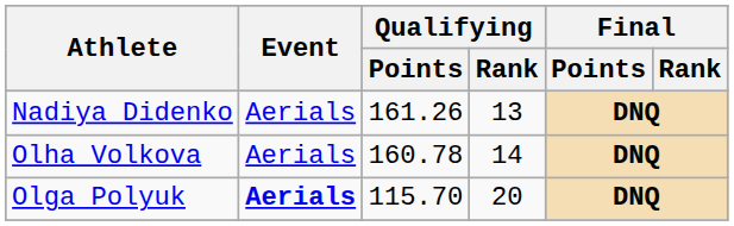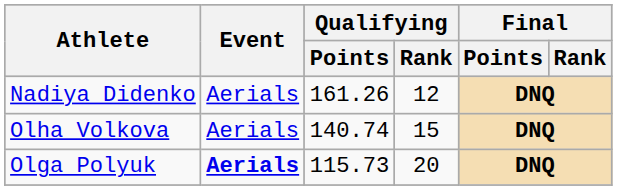 <table class="wikitable" border="1">
 <tr>
 <th rowspan="2">Athlete</th>
 <th rowspan="2">Event</th>
 <th colspan="2">Qualifying</th>
 <th colspan="2">Final</th>
 </tr>
 <tr>
 <th>Points</th>
 <th>Rank</th>
 <th>Points</th>
 <th>Rank</th>
 </tr>
 <tr align=center>
 <td align=left><a href='#'>Nadiya Didenko</a></td>
 <td><a href='#'>Aerials</a></td>
 <td>161.26</td>
-<td>13</td>
+<td>12</td>
 <td colspan=2 bgcolor=wheat><strong>DNQ</strong></td>
 </tr>
 <tr align=center>
 <td align=left><a href='#'>Olha Volkova</a></td>
 <td><a href='#'>Aerials</a></td>
-<td>160.78</td>
-<td>14</td>
+<td>140.74</td>
+<td>15</td>
 <td colspan=2 bgcolor=wheat><strong>DNQ</strong></td>
 </tr>
 <tr align=center>
 <td align=left><a href='#'>Olga Polyuk</a></td>
 <td><strong><a href='#'>Aerials</a></strong></td>
-<td>115.70</td>
+<td>115.73</td>
 <td>20</td>
 <td colspan=2 bgcolor=wheat><strong>DNQ</strong></td>
 </tr>
 </table>
